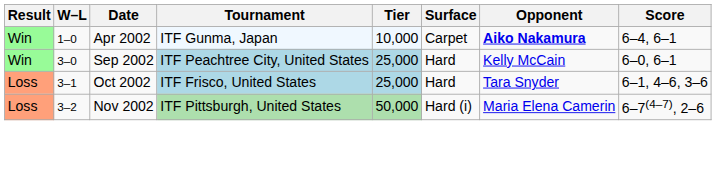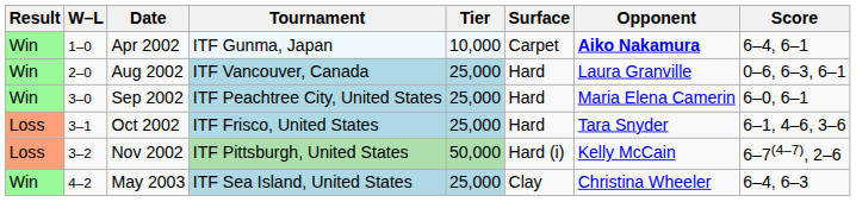 <table class="sortable wikitable">
 <tr>
 <th>Result</th>
 <th class="unsortable">W–L</th>
 <th>Date</th>
 <th>Tournament</th>
 <th>Tier</th>
 <th>Surface</th>
 <th>Opponent</th>
 <th class="unsortable">Score</th>
 </tr>
 <tr>
 <td bgcolor=98FB98>Win</td>
 <td><small>1–0</small></td>
 <td>Apr 2002</td>
 <td bgcolor=f0f8ff>ITF Gunma, Japan</td>
 <td bgcolor=f0f8ff>10,000</td>
 <td>Carpet</td>
 <td><strong> <a href='#'>Aiko Nakamura</a></strong></td>
 <td>6–4, 6–1</td>
 </tr>
 <tr>
 <td bgcolor=98FB98>Win</td>
+<td><small>2–0</small></td>
+<td>Aug 2002</td>
+<td bgcolor=lightblue>ITF Vancouver, Canada</td>
+<td bgcolor=lightblue>25,000</td>
+<td>Hard</td>
+<td> <a href='#'>Laura Granville</a></td>
+<td>0–6, 6–3, 6–1</td>
+</tr>
+<tr>
+<td bgcolor=98FB98>Win</td>
 <td><small>3–0</small></td>
 <td>Sep 2002</td>
 <td bgcolor=lightblue>ITF Peachtree City, United States</td>
 <td bgcolor=lightblue>25,000</td>
 <td>Hard</td>
-<td> <a href='#'>Kelly McCain</a></td>
+<td> <a href='#'>Maria Elena Camerin</a></td>
 <td>6–0, 6–1</td>
 </tr>
 <tr>
 <td bgcolor=FFA07A>Loss</td>
 <td><small>3–1</small></td>
 <td>Oct 2002</td>
 <td bgcolor=lightblue>ITF Frisco, United States</td>
 <td bgcolor=lightblue>25,000</td>
 <td>Hard</td>
 <td> <a href='#'>Tara Snyder</a></td>
 <td>6–1, 4–6, 3–6</td>
 </tr>
 <tr>
 <td bgcolor=FFA07A>Loss</td>
 <td><small>3–2</small></td>
 <td>Nov 2002</td>
 <td bgcolor=addfad>ITF Pittsburgh, United States</td>
 <td bgcolor=addfad>50,000</td>
 <td>Hard (i)</td>
-<td> <a href='#'>Maria Elena Camerin</a></td>
+<td> <a href='#'>Kelly McCain</a></td>
 <td>6–7<sup>(4–7)</sup>, 2–6</td>
 </tr>
+<tr>
+<td bgcolor=98FB98>Win</td>
+<td><small>4–2</small></td>
+<td>May 2003</td>
+<td bgcolor=lightblue>ITF Sea Island, United States</td>
+<td bgcolor=lightblue>25,000</td>
+<td>Clay</td>
+<td> <a href='#'>Christina Wheeler</a></td>
+<td>6–4, 6–3</td>
+</tr>
 </table>
